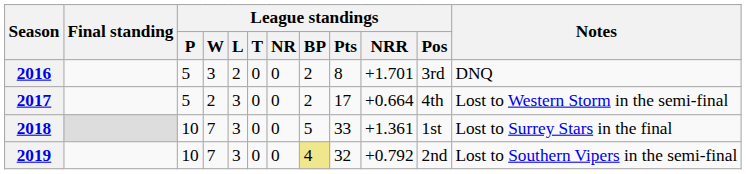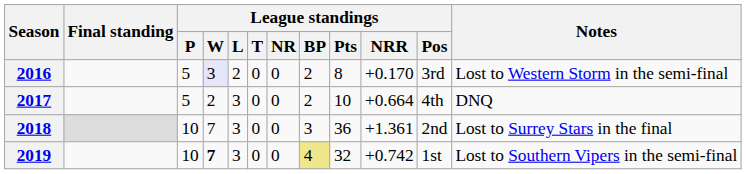 <table class="wikitable sortable">
 <tr>
 <th scope="col" rowspan="2">Season</th>
 <th scope="col" rowspan="2">Final standing</th>
 <th scope="col" colspan="9">League standings</th>
 <th scope="col" rowspan="2">Notes</th>
 </tr>
 <tr>
 <th scope="col">P</th>
 <th scope="col">W</th>
 <th scope="col">L</th>
 <th scope="col">T</th>
 <th scope="col">NR</th>
 <th scope="col">BP</th>
 <th scope="col">Pts</th>
 <th scope="col">NRR</th>
 <th scope="col">Pos</th>
 </tr>
 <tr>
 <th scope="row"><a href='#'>2016</a></th>
 <td></td>
 <td>5</td>
-<td>3</td>
+<td style="background: lavender;">3</td>
 <td>2</td>
 <td>0</td>
 <td>0</td>
 <td>2</td>
 <td>8</td>
-<td>+1.701</td>
+<td>+0.170</td>
 <td>3rd</td>
-<td>DNQ</td>
+<td>Lost to <a href='#'>Western Storm</a> in the semi-final</td>
 </tr>
 <tr>
 <th scope="row"><a href='#'>2017</a></th>
 <td></td>
 <td>5</td>
 <td>2</td>
 <td>3</td>
 <td>0</td>
 <td>0</td>
 <td>2</td>
-<td>17</td>
+<td>10</td>
 <td>+0.664</td>
 <td>4th</td>
-<td>Lost to <a href='#'>Western Storm</a> in the semi-final</td>
+<td>DNQ</td>
 </tr>
 <tr>
 <th scope="row"><a href='#'>2018</a></th>
 <td style="background:#dddddd;"></td>
 <td>10</td>
 <td>7</td>
 <td>3</td>
 <td>0</td>
 <td>0</td>
-<td>5</td>
-<td>33</td>
+<td>3</td>
+<td>36</td>
 <td>+1.361</td>
-<td>1st</td>
+<td>2nd</td>
 <td>Lost to <a href='#'>Surrey Stars</a> in the final</td>
 </tr>
 <tr>
 <th scope="row"><a href='#'>2019</a></th>
 <td></td>
 <td>10</td>
-<td>7</td>
+<td><strong>7</strong></td>
 <td>3</td>
 <td>0</td>
 <td>0</td>
 <td style="background: khaki;">4</td>
 <td>32</td>
-<td>+0.792</td>
-<td>2nd</td>
+<td>+0.742</td>
+<td>1st</td>
 <td>Lost to <a href='#'>Southern Vipers</a> in the semi-final</td>
 </tr>
 </table>
